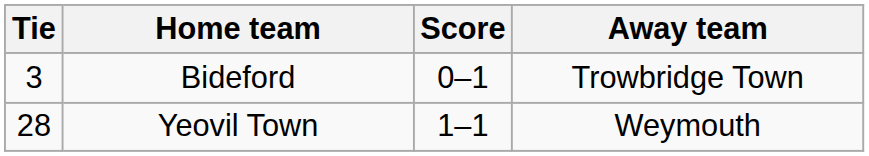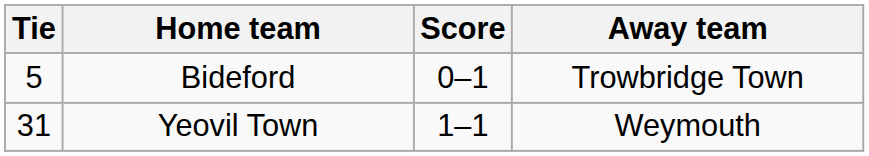 <table class="wikitable" style="text-align:center;">
 <tr>
 <th width=20>Tie</th>
 <th width=175>Home team</th>
 <th width=20>Score</th>
 <th width=175>Away team</th>
 </tr>
 <tr>
-<td>3</td>
+<td>5</td>
 <td>Bideford</td>
 <td>0–1</td>
 <td>Trowbridge Town</td>
 </tr>
 <tr>
-<td>28</td>
+<td>31</td>
 <td>Yeovil Town</td>
 <td>1–1</td>
 <td>Weymouth</td>
 </tr>
 </table>
